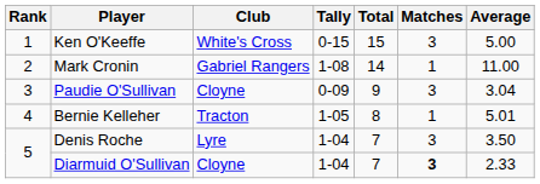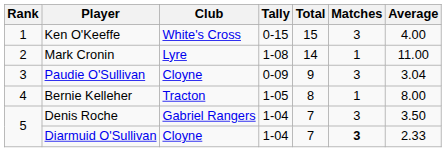 <table class="wikitable">
 <tr>
 <th>Rank</th>
 <th>Player</th>
 <th>Club</th>
 <th>Tally</th>
 <th>Total</th>
 <th>Matches</th>
 <th>Average</th>
 </tr>
 <tr>
 <td rowspan="1" style="text-align:center;">1</td>
 <td>Ken O'Keeffe</td>
 <td><a href='#'>White's Cross</a></td>
 <td align=center>0-15</td>
 <td align=center>15</td>
 <td align=center>3</td>
-<td align=center>5.00</td>
+<td align=center>4.00</td>
 </tr>
 <tr>
 <td rowspan="1" style="text-align:center;">2</td>
 <td>Mark Cronin</td>
-<td><a href='#'>Gabriel Rangers</a></td>
+<td><a href='#'>Lyre</a></td>
 <td align=center>1-08</td>
 <td align=center>14</td>
 <td align=center>1</td>
 <td align=center>11.00</td>
 </tr>
 <tr>
 <td rowspan="1" style="text-align:center;">3</td>
 <td><a href='#'>Paudie O'Sullivan</a></td>
 <td><a href='#'>Cloyne</a></td>
 <td align=center>0-09</td>
 <td align=center>9</td>
 <td align=center>3</td>
 <td align=center>3.04</td>
 </tr>
 <tr>
 <td rowspan="1" style="text-align:center;">4</td>
 <td>Bernie Kelleher</td>
 <td><a href='#'>Tracton</a></td>
 <td align=center>1-05</td>
 <td align=center>8</td>
 <td align=center>1</td>
-<td align=center>5.01</td>
+<td align=center>8.00</td>
 </tr>
 <tr>
 <td rowspan="2" style="text-align:center;">5</td>
 <td>Denis Roche</td>
-<td><a href='#'>Lyre</a></td>
+<td><a href='#'>Gabriel Rangers</a></td>
 <td align=center>1-04</td>
 <td align=center>7</td>
 <td align=center>3</td>
 <td align=center>3.50</td>
 </tr>
 <tr>
 <td><a href='#'>Diarmuid O'Sullivan</a></td>
 <td><a href='#'>Cloyne</a></td>
 <td align=center>1-04</td>
 <td align=center>7</td>
 <td align=center><strong>3</strong></td>
 <td align=center>2.33</td>
 </tr>
 </table>
